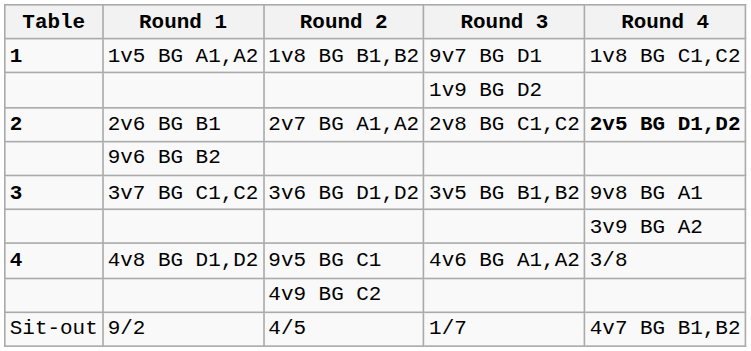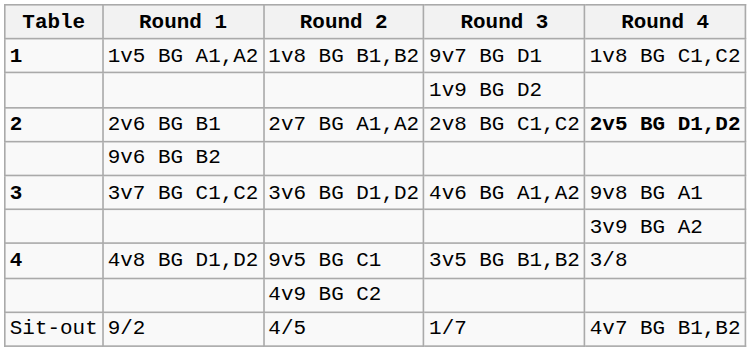 <table class="wikitable">
 <tr>
 <th>Table</th>
 <th>Round 1</th>
 <th>Round 2</th>
 <th>Round 3</th>
 <th>Round 4</th>
 </tr>
 <tr>
 <td><strong>1</strong></td>
 <td>1v5 BG A1,A2</td>
 <td>1v8 BG B1,B2</td>
 <td>9v7 BG D1</td>
 <td>1v8 BG C1,C2</td>
 </tr>
 <tr>
 <td></td>
 <td></td>
 <td></td>
 <td>1v9 BG D2</td>
 <td></td>
 </tr>
 <tr>
 <td><strong>2</strong></td>
 <td>2v6 BG B1</td>
 <td>2v7 BG A1,A2</td>
 <td>2v8 BG C1,C2</td>
 <td><strong>2v5 BG D1,D2</strong></td>
 </tr>
 <tr>
 <td></td>
 <td>9v6 BG B2</td>
 <td></td>
 <td></td>
 <td></td>
 </tr>
 <tr>
 <td><strong>3</strong></td>
 <td>3v7 BG C1,C2</td>
 <td>3v6 BG D1,D2</td>
-<td>3v5 BG B1,B2</td>
+<td>4v6 BG A1,A2</td>
 <td>9v8 BG A1</td>
 </tr>
 <tr>
 <td></td>
 <td></td>
 <td></td>
 <td></td>
 <td>3v9 BG A2</td>
 </tr>
 <tr>
 <td><strong>4</strong></td>
 <td>4v8 BG D1,D2</td>
 <td>9v5 BG C1</td>
-<td>4v6 BG A1,A2</td>
+<td>3v5 BG B1,B2</td>
 <td>3/8</td>
 </tr>
 <tr>
 <td></td>
 <td></td>
 <td>4v9 BG C2</td>
 <td></td>
 <td></td>
 </tr>
 <tr>
 <td>Sit-out</td>
 <td>9/2</td>
 <td>4/5</td>
 <td>1/7</td>
 <td>4v7 BG B1,B2</td>
 </tr>
 </table>
